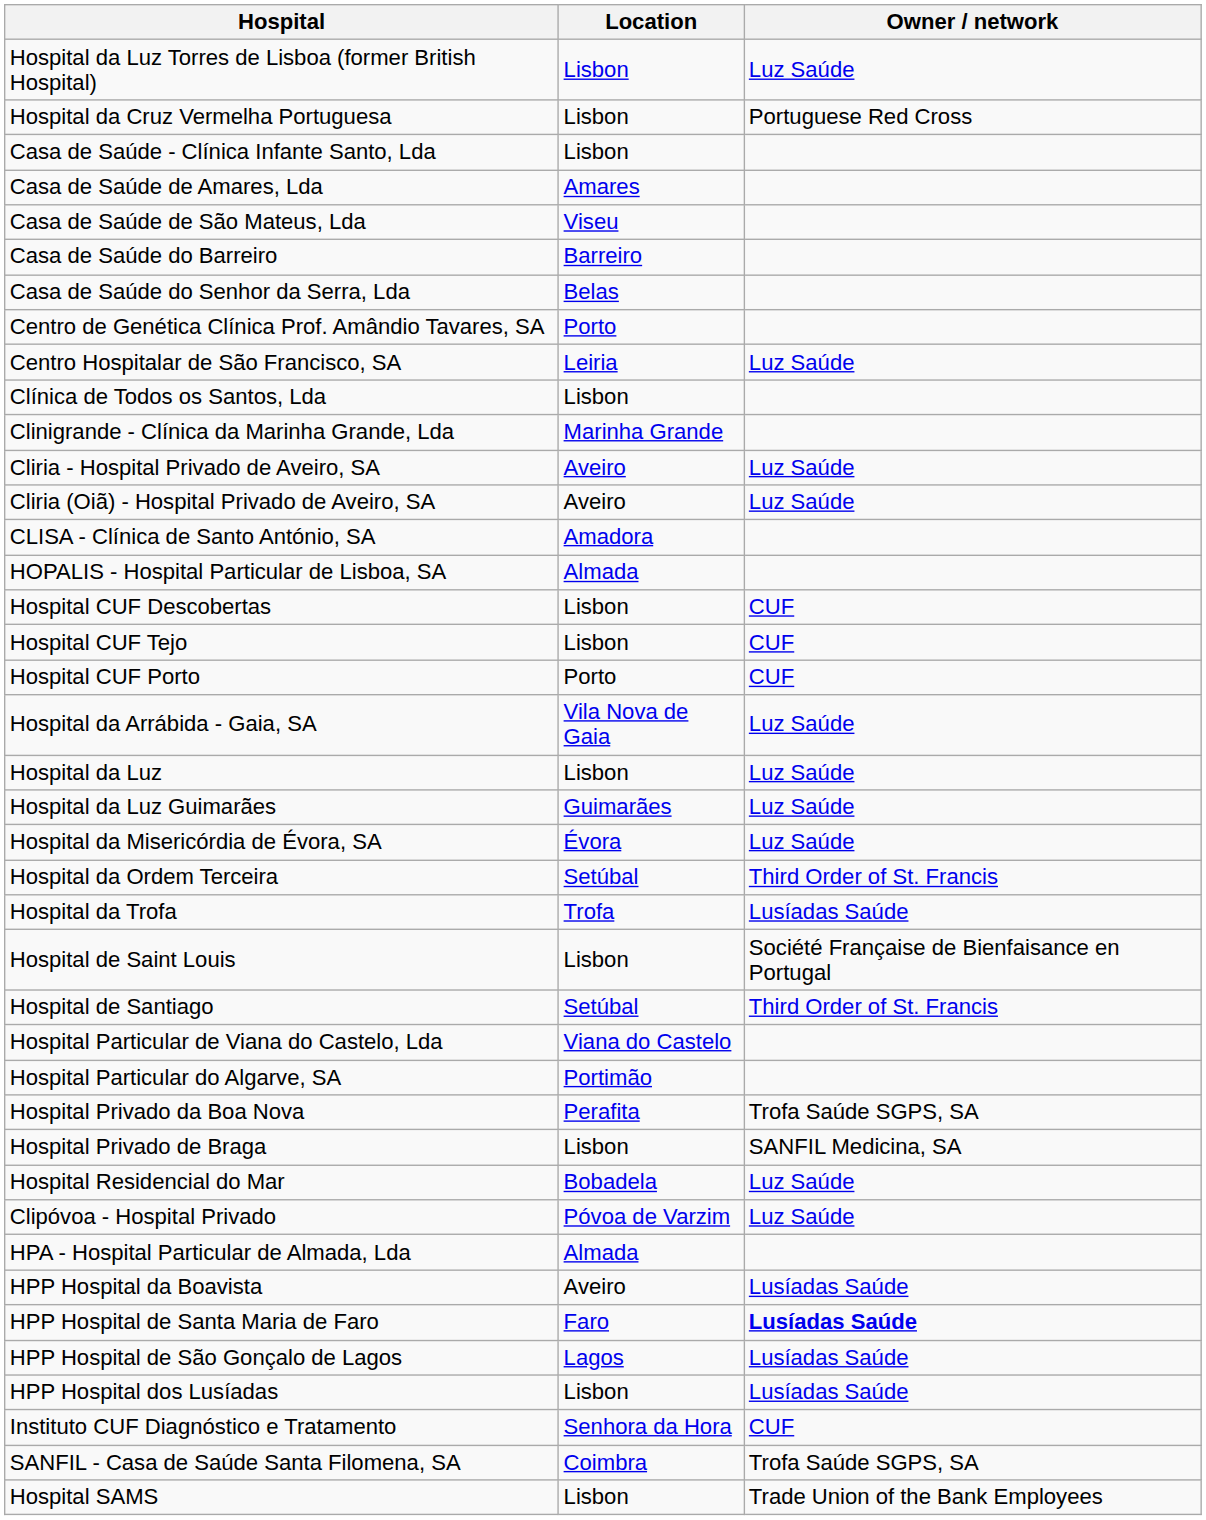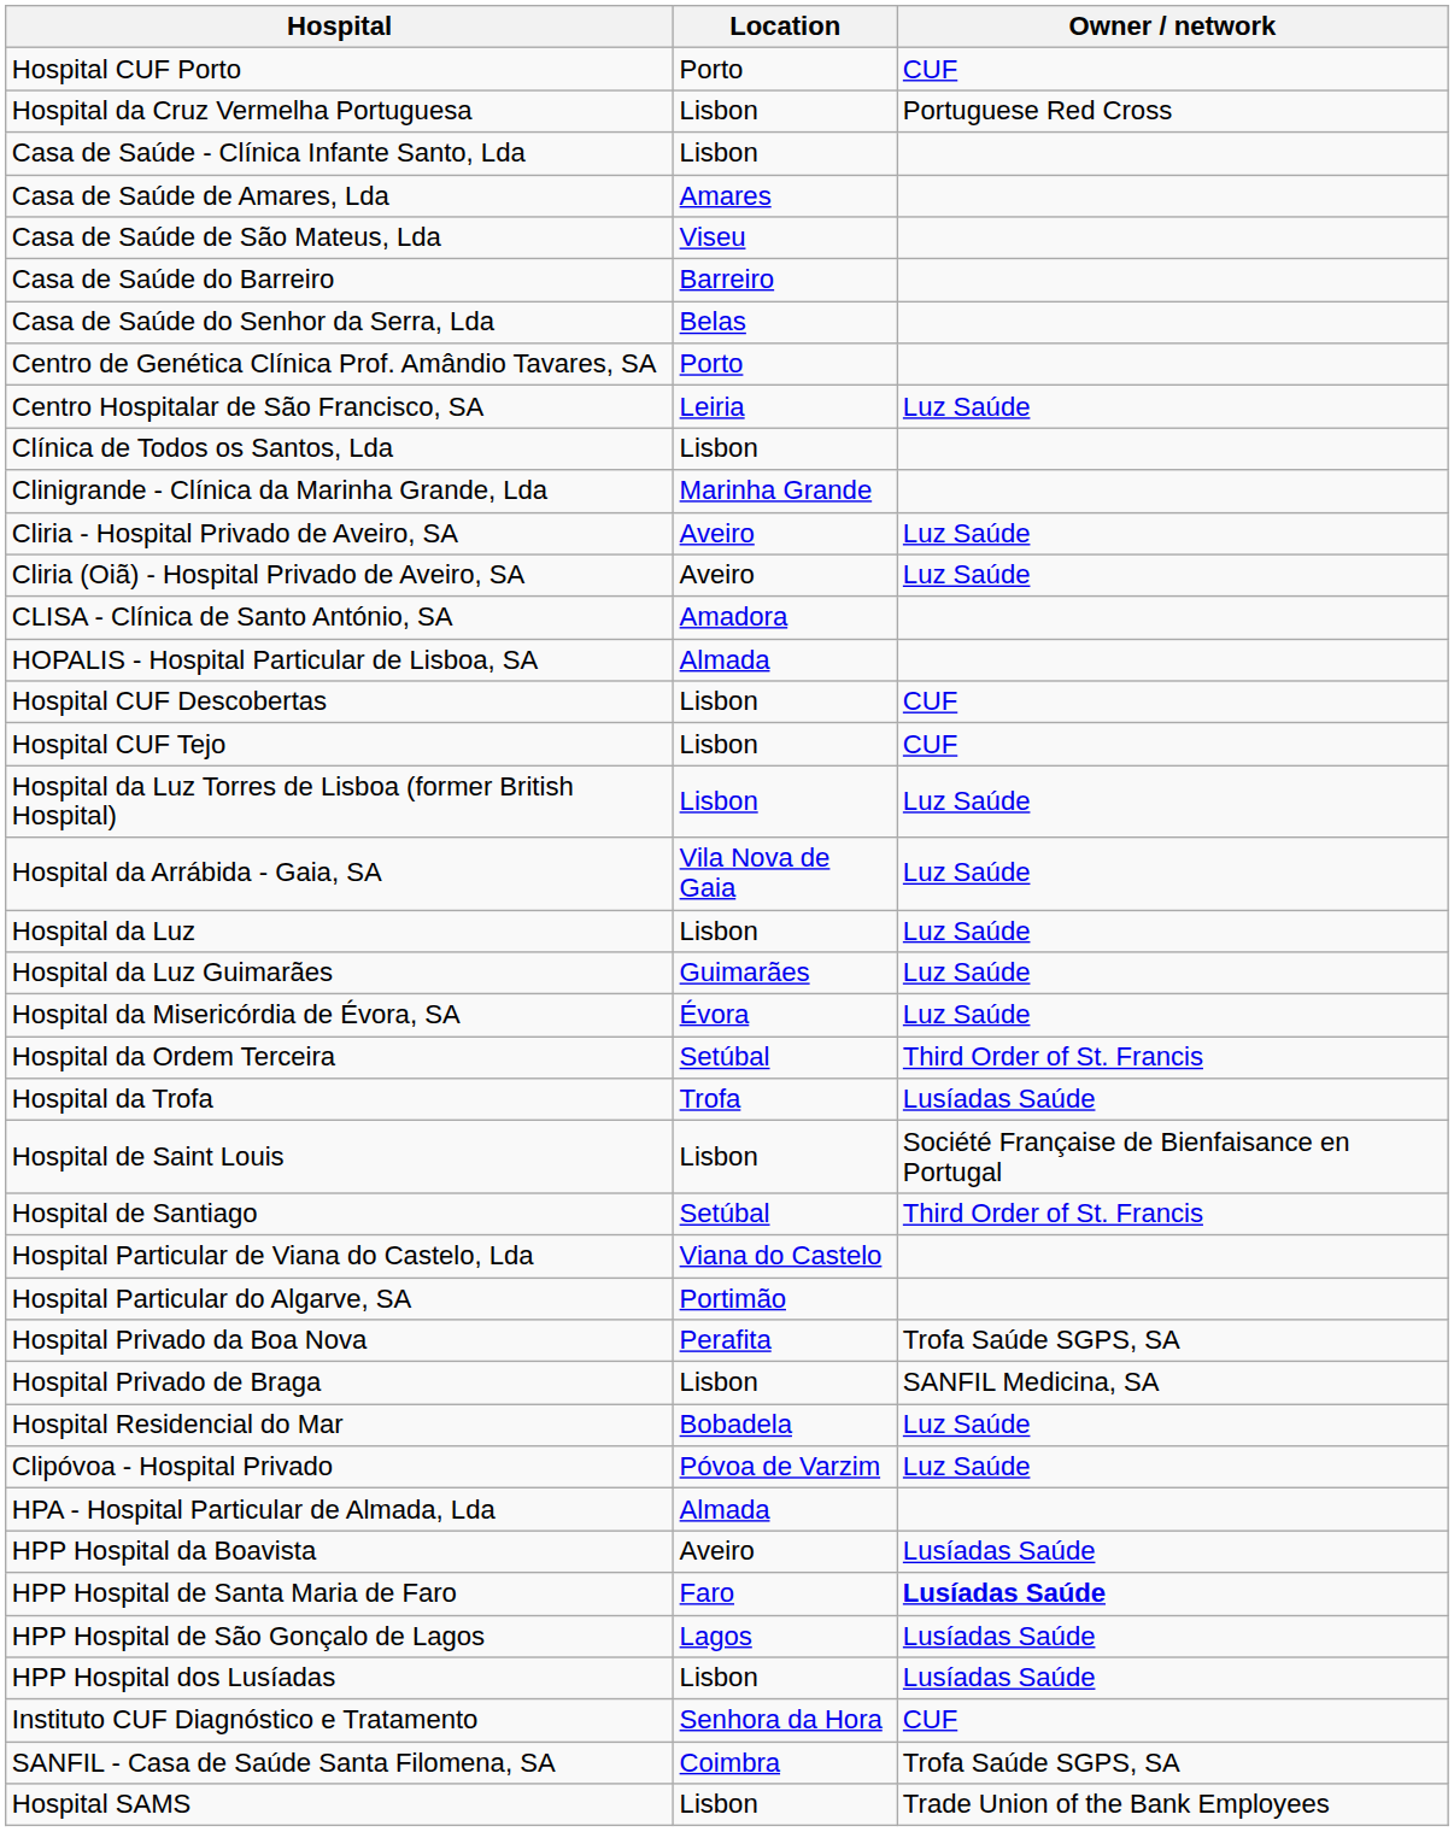 <table class="wikitable">
 <tr>
 <th>Hospital</th>
 <th>Location</th>
 <th>Owner / network</th>
 </tr>
 <tr |>
-<td>Hospital da Luz Torres de Lisboa (former British Hospital)</td>
-<td><a href='#'>Lisbon</a></td>
-<td><a href='#'>Luz Saúde</a></td>
+<td>Hospital CUF Porto</td>
+<td>Porto</td>
+<td><a href='#'>CUF</a></td>
 </tr>
 <tr |>
 <td>Hospital da Cruz Vermelha Portuguesa</td>
 <td>Lisbon</td>
 <td>Portuguese Red Cross</td>
 </tr>
 <tr |>
 <td>Casa de Saúde - Clínica Infante Santo, Lda</td>
 <td>Lisbon</td>
 <td></td>
 </tr>
 <tr |>
 <td>Casa de Saúde de Amares, Lda</td>
 <td><a href='#'>Amares</a></td>
 <td></td>
 </tr>
 <tr |>
 <td>Casa de Saúde de São Mateus, Lda</td>
 <td><a href='#'>Viseu</a></td>
 <td></td>
 </tr>
 <tr |>
 <td>Casa de Saúde do Barreiro</td>
 <td><a href='#'>Barreiro</a></td>
 <td></td>
 </tr>
 <tr |>
 <td>Casa de Saúde do Senhor da Serra, Lda</td>
 <td><a href='#'>Belas</a></td>
 <td></td>
 </tr>
 <tr |>
 <td>Centro de Genética Clínica Prof. Amândio Tavares, SA</td>
 <td><a href='#'>Porto</a></td>
 <td></td>
 </tr>
 <tr |>
 <td>Centro Hospitalar de São Francisco, SA</td>
 <td><a href='#'>Leiria</a></td>
 <td><a href='#'>Luz Saúde</a></td>
 </tr>
 <tr |>
 <td>Clínica de Todos os Santos, Lda</td>
 <td>Lisbon</td>
 <td></td>
 </tr>
 <tr |>
 <td>Clinigrande - Clínica da Marinha Grande, Lda</td>
 <td><a href='#'>Marinha Grande</a></td>
 <td></td>
 </tr>
 <tr |>
 <td>Cliria - Hospital Privado de Aveiro, SA</td>
 <td><a href='#'>Aveiro</a></td>
 <td><a href='#'>Luz Saúde</a></td>
 </tr>
 <tr |>
 <td>Cliria (Oiã) - Hospital Privado de Aveiro, SA</td>
 <td>Aveiro</td>
 <td><a href='#'>Luz Saúde</a></td>
 </tr>
 <tr |>
 <td>CLISA - Clínica de Santo António, SA</td>
 <td><a href='#'>Amadora</a></td>
 <td></td>
 </tr>
 <tr |>
 <td>HOPALIS - Hospital Particular de Lisboa, SA</td>
 <td><a href='#'>Almada</a></td>
 <td></td>
 </tr>
 <tr |>
 <td>Hospital CUF Descobertas</td>
 <td>Lisbon</td>
 <td><a href='#'>CUF</a></td>
 </tr>
 <tr |>
 <td>Hospital CUF Tejo</td>
 <td>Lisbon</td>
 <td><a href='#'>CUF</a></td>
 </tr>
 <tr |>
-<td>Hospital CUF Porto</td>
-<td>Porto</td>
-<td><a href='#'>CUF</a></td>
+<td>Hospital da Luz Torres de Lisboa (former British Hospital)</td>
+<td><a href='#'>Lisbon</a></td>
+<td><a href='#'>Luz Saúde</a></td>
 </tr>
 <tr |>
 <td>Hospital da Arrábida - Gaia, SA</td>
 <td><a href='#'>Vila Nova de Gaia</a></td>
 <td><a href='#'>Luz Saúde</a></td>
 </tr>
 <tr |>
 <td>Hospital da Luz</td>
 <td>Lisbon</td>
 <td><a href='#'>Luz Saúde</a></td>
 </tr>
 <tr |>
 <td>Hospital da Luz Guimarães</td>
 <td><a href='#'>Guimarães</a></td>
 <td><a href='#'>Luz Saúde</a></td>
 </tr>
 <tr |>
 <td>Hospital da Misericórdia de Évora, SA</td>
 <td><a href='#'>Évora</a></td>
 <td><a href='#'>Luz Saúde</a></td>
 </tr>
 <tr |>
 <td>Hospital da Ordem Terceira</td>
 <td><a href='#'>Setúbal</a></td>
 <td><a href='#'>Third Order of St. Francis</a></td>
 </tr>
 <tr |>
 <td>Hospital da Trofa</td>
 <td><a href='#'>Trofa</a></td>
 <td><a href='#'>Lusíadas Saúde</a></td>
 </tr>
 <tr |>
 <td>Hospital de Saint Louis</td>
 <td>Lisbon</td>
 <td>Société Française de Bienfaisance en Portugal</td>
 </tr>
 <tr |>
 <td>Hospital de Santiago</td>
 <td><a href='#'>Setúbal</a></td>
 <td><a href='#'>Third Order of St. Francis</a></td>
 </tr>
 <tr |>
 <td>Hospital Particular de Viana do Castelo, Lda</td>
 <td><a href='#'>Viana do Castelo</a></td>
 <td></td>
 </tr>
 <tr |>
 <td>Hospital Particular do Algarve, SA</td>
 <td><a href='#'>Portimão</a></td>
 <td></td>
 </tr>
 <tr |>
 <td>Hospital Privado da Boa Nova</td>
 <td><a href='#'>Perafita</a></td>
 <td>Trofa Saúde SGPS, SA</td>
 </tr>
 <tr |>
 <td>Hospital Privado de Braga</td>
 <td>Lisbon</td>
 <td>SANFIL Medicina, SA</td>
 </tr>
 <tr |>
 <td>Hospital Residencial do Mar</td>
 <td><a href='#'>Bobadela</a></td>
 <td><a href='#'>Luz Saúde</a></td>
 </tr>
 <tr |>
 <td>Clipóvoa - Hospital Privado</td>
 <td><a href='#'>Póvoa de Varzim</a></td>
 <td><a href='#'>Luz Saúde</a></td>
 </tr>
 <tr |>
 <td>HPA - Hospital Particular de Almada, Lda</td>
 <td><a href='#'>Almada</a></td>
 <td></td>
 </tr>
 <tr |>
 <td>HPP Hospital da Boavista</td>
 <td>Aveiro</td>
 <td><a href='#'>Lusíadas Saúde</a></td>
 </tr>
 <tr |>
 <td>HPP Hospital de Santa Maria de Faro</td>
 <td><a href='#'>Faro</a></td>
 <td><strong><a href='#'>Lusíadas Saúde</a></strong></td>
 </tr>
 <tr |>
 <td>HPP Hospital de São Gonçalo de Lagos</td>
 <td><a href='#'>Lagos</a></td>
 <td><a href='#'>Lusíadas Saúde</a></td>
 </tr>
 <tr |>
 <td>HPP Hospital dos Lusíadas</td>
 <td>Lisbon</td>
 <td><a href='#'>Lusíadas Saúde</a></td>
 </tr>
 <tr |>
 <td>Instituto CUF Diagnóstico e Tratamento</td>
 <td><a href='#'>Senhora da Hora</a></td>
 <td><a href='#'>CUF</a></td>
 </tr>
 <tr |>
 <td>SANFIL - Casa de Saúde Santa Filomena, SA</td>
 <td><a href='#'>Coimbra</a></td>
 <td>Trofa Saúde SGPS, SA</td>
 </tr>
 <tr |>
 <td>Hospital SAMS</td>
 <td>Lisbon</td>
 <td>Trade Union of the Bank Employees</td>
 </tr>
 </table>
